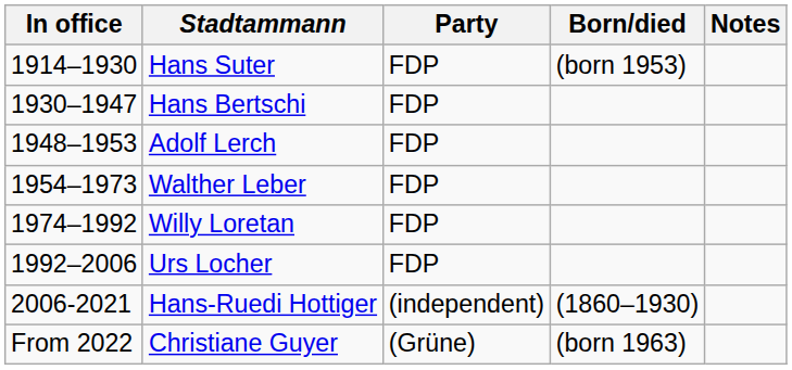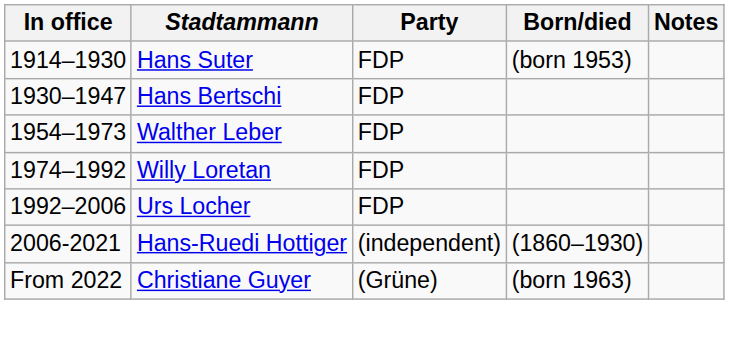 <table class="wikitable sortable">
 <tr>
 <th>In office</th>
 <th><em>Stadtammann</em></th>
 <th>Party</th>
 <th>Born/died</th>
 <th>Notes</th>
 </tr>
 <tr>
 <td>1914–1930</td>
 <td><a href='#'>Hans Suter</a></td>
 <td>FDP</td>
 <td>(born 1953)</td>
 <td></td>
 </tr>
 <tr>
 <td>1930–1947</td>
 <td><a href='#'>Hans Bertschi</a></td>
-<td>FDP</td>
-<td></td>
-<td></td>
-</tr>
-<tr>
-<td>1948–1953</td>
-<td><a href='#'>Adolf Lerch</a></td>
 <td>FDP</td>
 <td></td>
 <td></td>
 </tr>
 <tr>
 <td>1954–1973</td>
 <td><a href='#'>Walther Leber</a></td>
 <td>FDP</td>
 <td></td>
 <td></td>
 </tr>
 <tr>
 <td>1974–1992</td>
 <td><a href='#'>Willy Loretan</a></td>
 <td>FDP</td>
 <td></td>
 <td></td>
 </tr>
 <tr>
 <td>1992–2006</td>
 <td><a href='#'>Urs Locher</a></td>
 <td>FDP</td>
 <td></td>
 <td></td>
 </tr>
 <tr>
 <td>2006-2021</td>
 <td><a href='#'>Hans-Ruedi Hottiger</a></td>
 <td>(independent)</td>
 <td>(1860–1930)</td>
 <td></td>
 </tr>
 <tr>
 <td>From 2022</td>
 <td><a href='#'>Christiane Guyer</a></td>
 <td>(Grüne)</td>
 <td>(born 1963)</td>
 <td></td>
 </tr>
 </table>
